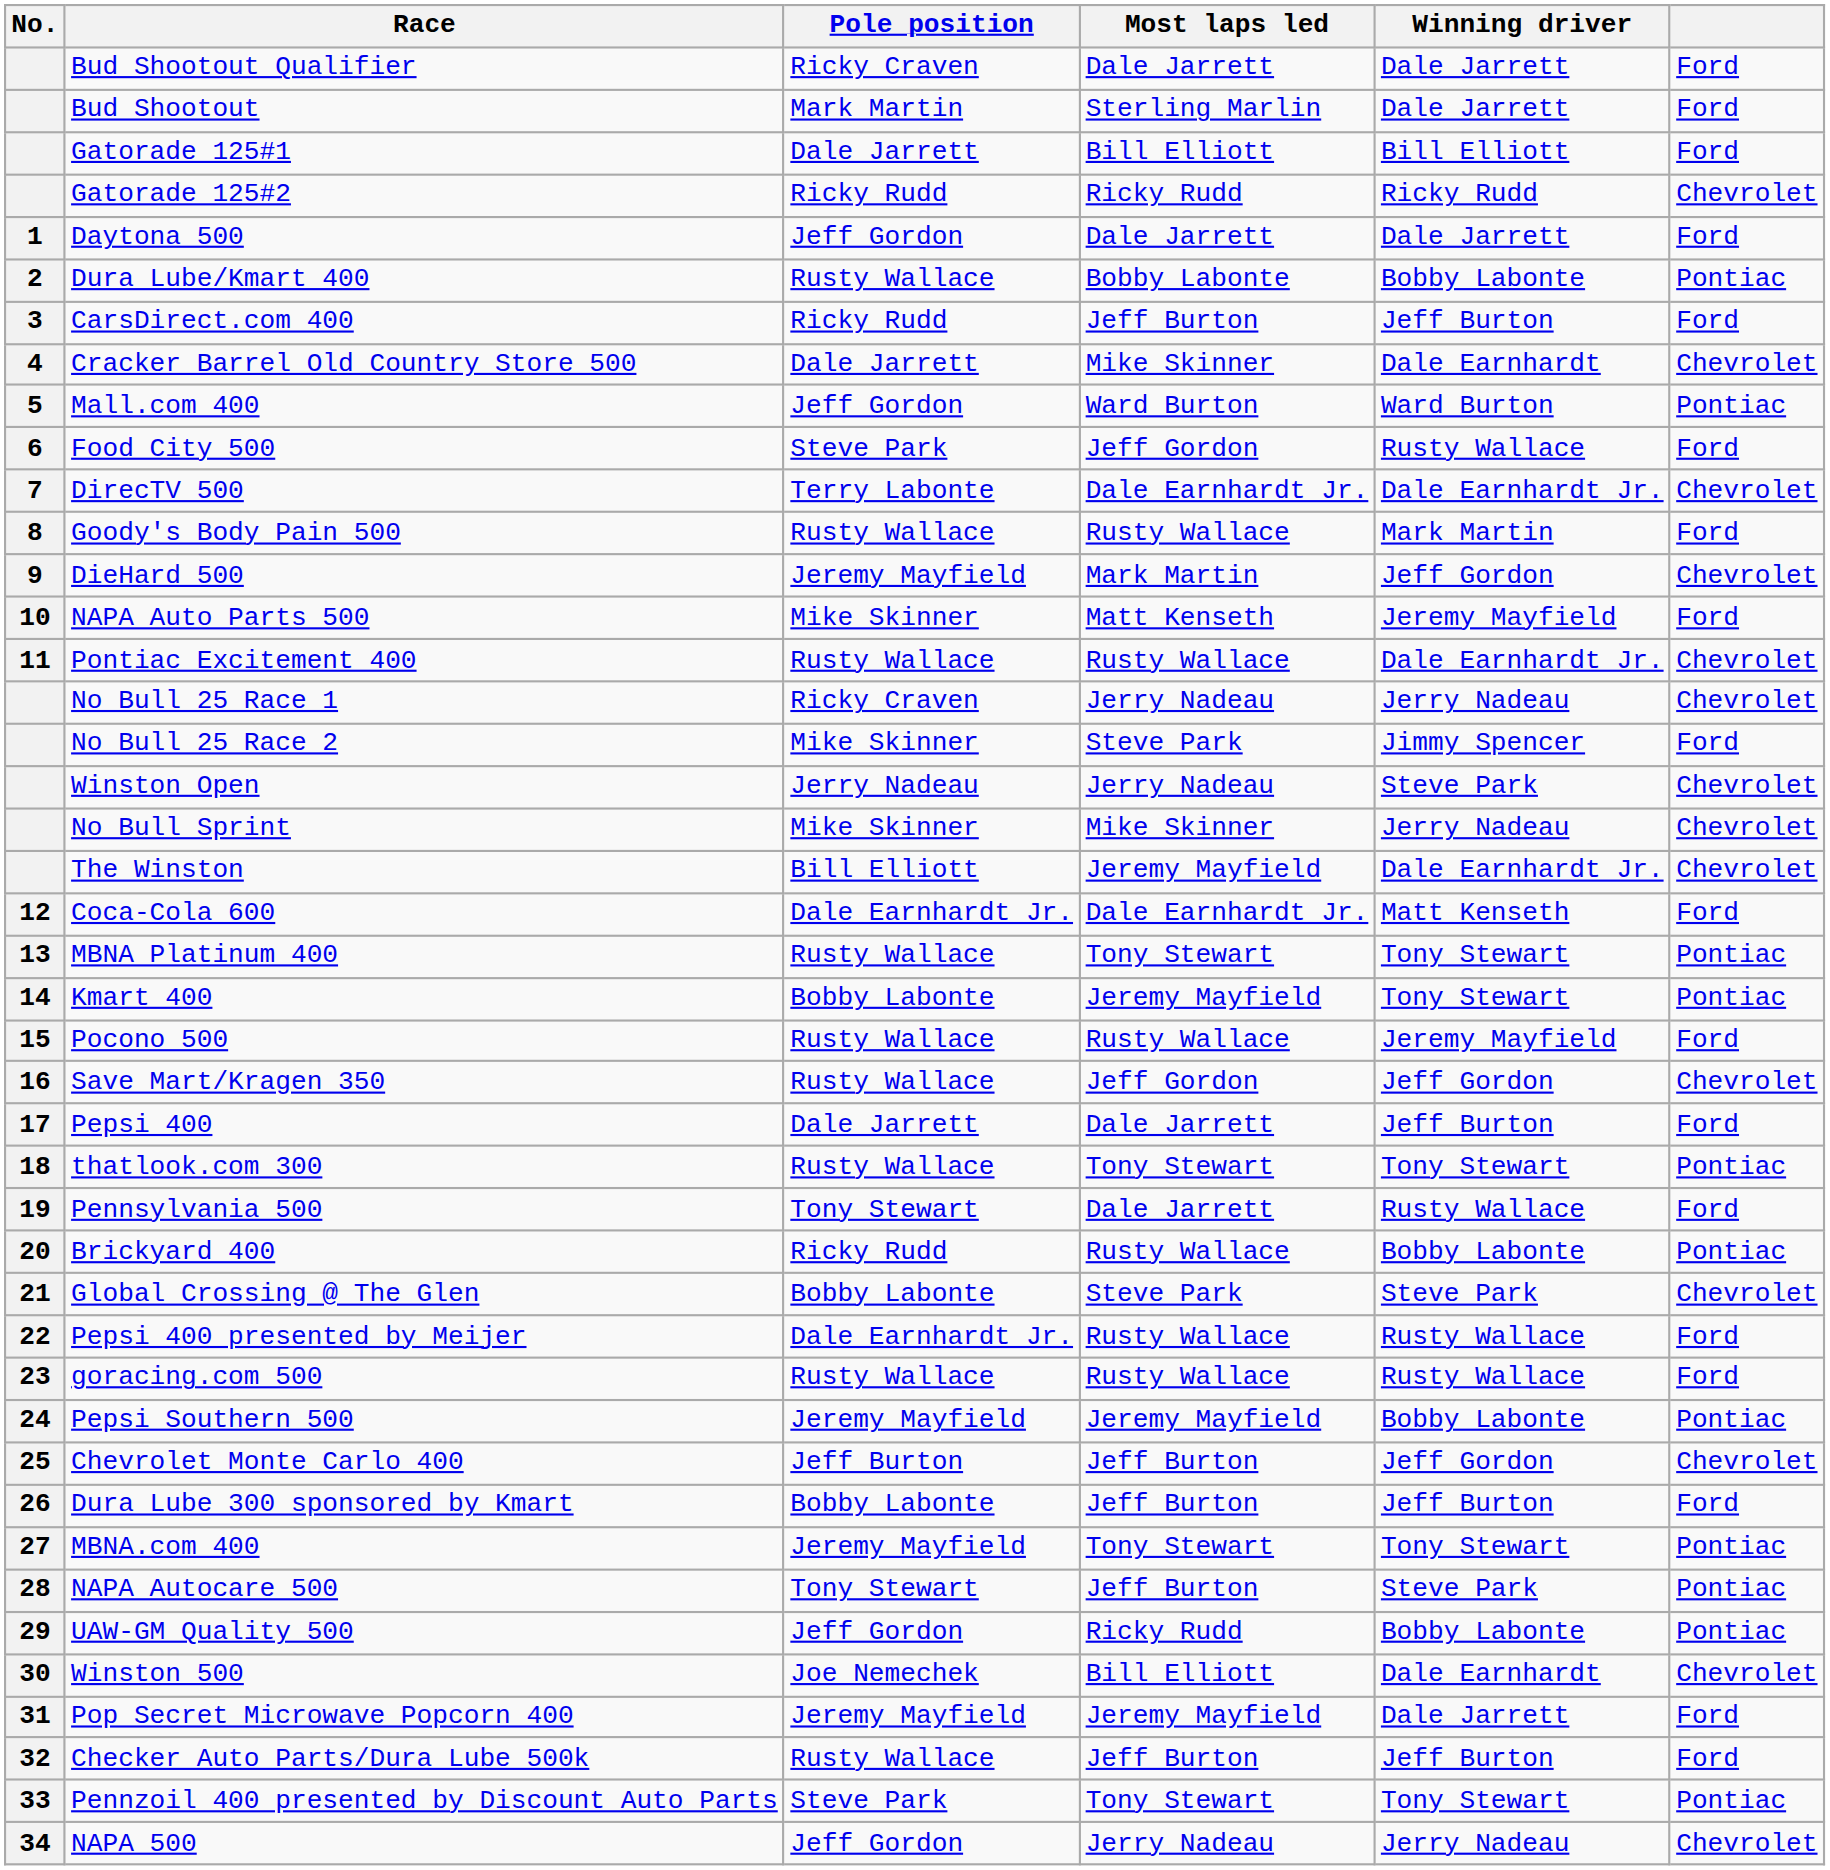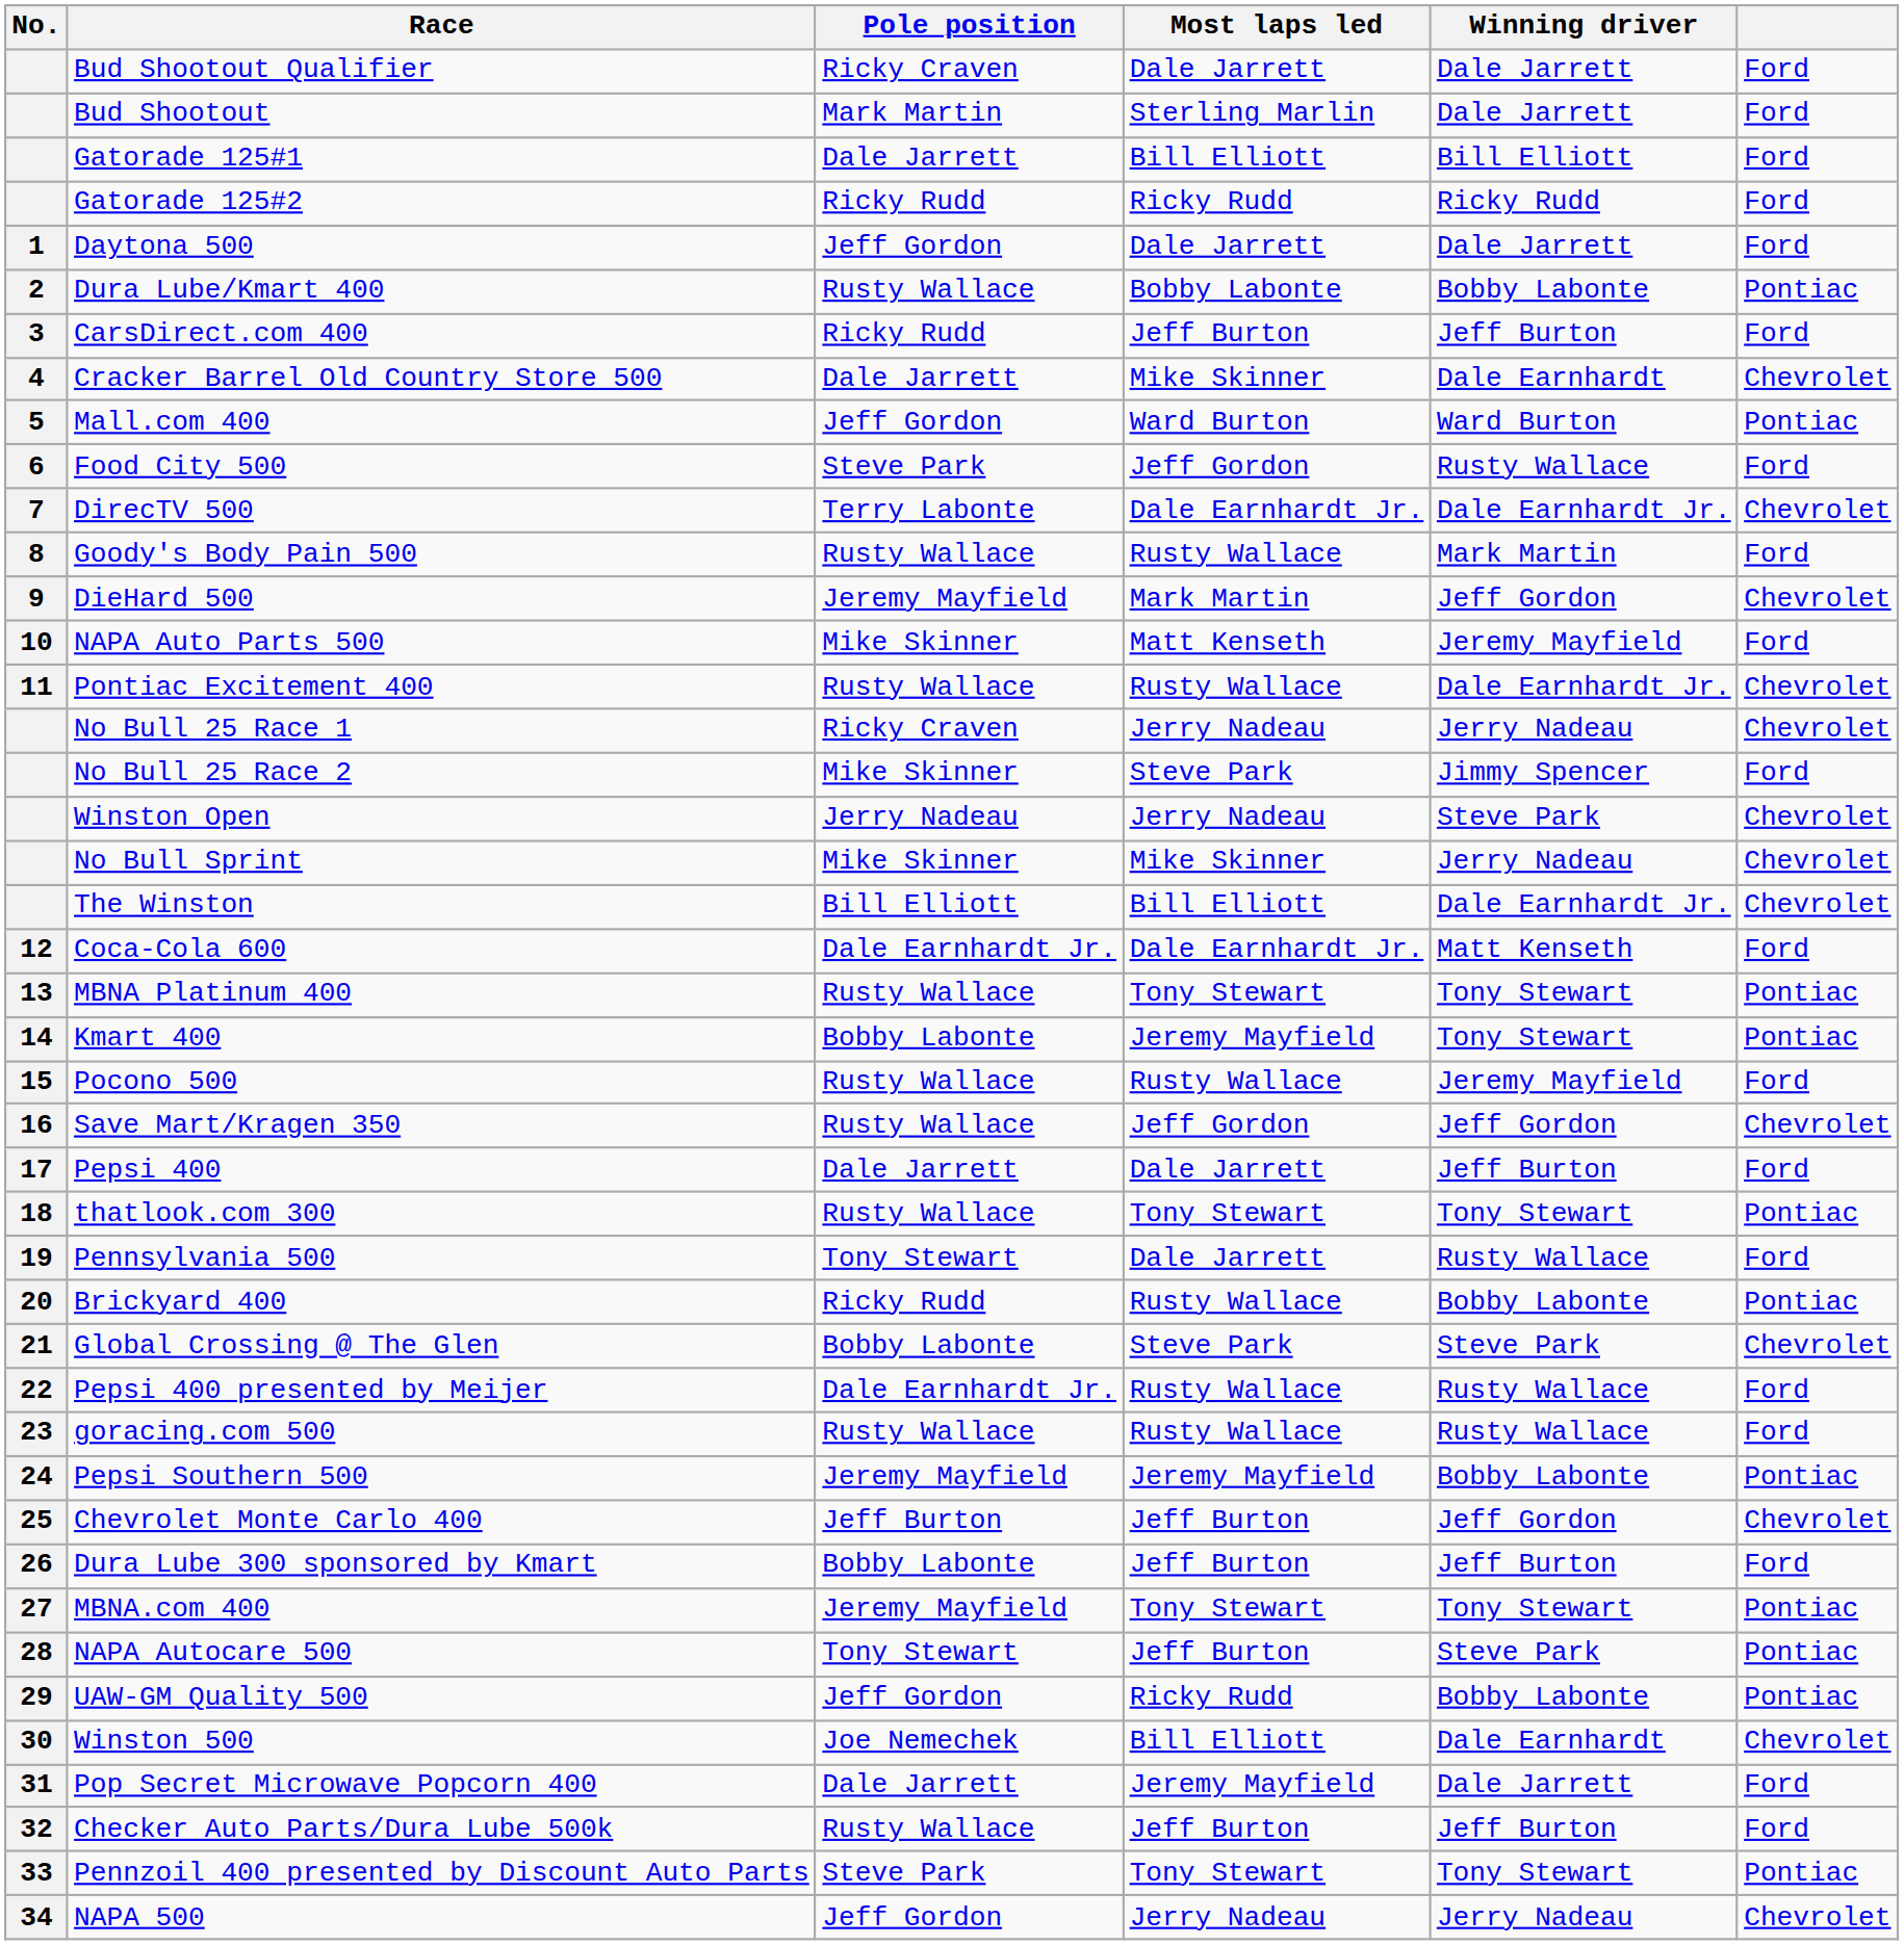 <table class="wikitable" style="font-size:95%">
 <tr>
 <th>No.</th>
 <th>Race</th>
 <th><a href='#'>Pole position</a></th>
 <th>Most laps led</th>
 <th>Winning driver</th>
 <th></th>
 </tr>
 <tr>
 <th></th>
 <td><a href='#'>Bud Shootout Qualifier</a></td>
 <td><a href='#'>Ricky Craven</a></td>
 <td><a href='#'>Dale Jarrett</a></td>
 <td><a href='#'>Dale Jarrett</a></td>
 <td><a href='#'>Ford</a></td>
 </tr>
 <tr>
 <th></th>
 <td><a href='#'>Bud Shootout</a></td>
 <td><a href='#'>Mark Martin</a></td>
 <td><a href='#'>Sterling Marlin</a></td>
 <td><a href='#'>Dale Jarrett</a></td>
 <td><a href='#'>Ford</a></td>
 </tr>
 <tr>
 <th></th>
 <td><a href='#'>Gatorade 125#1</a></td>
 <td><a href='#'>Dale Jarrett</a></td>
 <td><a href='#'>Bill Elliott</a></td>
 <td><a href='#'>Bill Elliott</a></td>
 <td><a href='#'>Ford</a></td>
 </tr>
 <tr>
 <th></th>
 <td><a href='#'>Gatorade 125#2</a></td>
 <td><a href='#'>Ricky Rudd</a></td>
 <td><a href='#'>Ricky Rudd</a></td>
 <td><a href='#'>Ricky Rudd</a></td>
-<td><a href='#'>Chevrolet</a></td>
+<td><a href='#'>Ford</a></td>
 </tr>
 <tr>
 <th>1</th>
 <td><a href='#'>Daytona 500</a></td>
 <td><a href='#'>Jeff Gordon</a></td>
 <td><a href='#'>Dale Jarrett</a></td>
 <td><a href='#'>Dale Jarrett</a></td>
 <td><a href='#'>Ford</a></td>
 </tr>
 <tr>
 <th>2</th>
 <td><a href='#'>Dura Lube/Kmart 400</a></td>
 <td><a href='#'>Rusty Wallace</a></td>
 <td><a href='#'>Bobby Labonte</a></td>
 <td><a href='#'>Bobby Labonte</a></td>
 <td><a href='#'>Pontiac</a></td>
 </tr>
 <tr>
 <th>3</th>
 <td><a href='#'>CarsDirect.com 400</a></td>
 <td><a href='#'>Ricky Rudd</a></td>
 <td><a href='#'>Jeff Burton</a></td>
 <td><a href='#'>Jeff Burton</a></td>
 <td><a href='#'>Ford</a></td>
 </tr>
 <tr>
 <th>4</th>
 <td><a href='#'>Cracker Barrel Old Country Store 500</a></td>
 <td><a href='#'>Dale Jarrett</a></td>
 <td><a href='#'>Mike Skinner</a></td>
 <td><a href='#'>Dale Earnhardt</a></td>
 <td><a href='#'>Chevrolet</a></td>
 </tr>
 <tr>
 <th>5</th>
 <td><a href='#'>Mall.com 400</a></td>
 <td><a href='#'>Jeff Gordon</a></td>
 <td><a href='#'>Ward Burton</a></td>
 <td><a href='#'>Ward Burton</a></td>
 <td><a href='#'>Pontiac</a></td>
 </tr>
 <tr>
 <th>6</th>
 <td><a href='#'>Food City 500</a></td>
 <td><a href='#'>Steve Park</a></td>
 <td><a href='#'>Jeff Gordon</a></td>
 <td><a href='#'>Rusty Wallace</a></td>
 <td><a href='#'>Ford</a></td>
 </tr>
 <tr>
 <th>7</th>
 <td><a href='#'>DirecTV 500</a></td>
 <td><a href='#'>Terry Labonte</a></td>
 <td><a href='#'>Dale Earnhardt Jr.</a></td>
 <td><a href='#'>Dale Earnhardt Jr.</a></td>
 <td><a href='#'>Chevrolet</a></td>
 </tr>
 <tr>
 <th>8</th>
 <td><a href='#'>Goody's Body Pain 500</a></td>
 <td><a href='#'>Rusty Wallace</a></td>
 <td><a href='#'>Rusty Wallace</a></td>
 <td><a href='#'>Mark Martin</a></td>
 <td><a href='#'>Ford</a></td>
 </tr>
 <tr>
 <th>9</th>
 <td><a href='#'>DieHard 500</a></td>
 <td><a href='#'>Jeremy Mayfield</a></td>
 <td><a href='#'>Mark Martin</a></td>
 <td><a href='#'>Jeff Gordon</a></td>
 <td><a href='#'>Chevrolet</a></td>
 </tr>
 <tr>
 <th>10</th>
 <td><a href='#'>NAPA Auto Parts 500</a></td>
 <td><a href='#'>Mike Skinner</a></td>
 <td><a href='#'>Matt Kenseth</a></td>
 <td><a href='#'>Jeremy Mayfield</a></td>
 <td><a href='#'>Ford</a></td>
 </tr>
 <tr>
 <th>11</th>
 <td><a href='#'>Pontiac Excitement 400</a></td>
 <td><a href='#'>Rusty Wallace</a></td>
 <td><a href='#'>Rusty Wallace</a></td>
 <td><a href='#'>Dale Earnhardt Jr.</a></td>
 <td><a href='#'>Chevrolet</a></td>
 </tr>
 <tr>
 <th></th>
 <td><a href='#'>No Bull 25 Race 1</a></td>
 <td><a href='#'>Ricky Craven</a></td>
 <td><a href='#'>Jerry Nadeau</a></td>
 <td><a href='#'>Jerry Nadeau</a></td>
 <td><a href='#'>Chevrolet</a></td>
 </tr>
 <tr>
 <th></th>
 <td><a href='#'>No Bull 25 Race 2</a></td>
 <td><a href='#'>Mike Skinner</a></td>
 <td><a href='#'>Steve Park</a></td>
 <td><a href='#'>Jimmy Spencer</a></td>
 <td><a href='#'>Ford</a></td>
 </tr>
 <tr>
 <th></th>
 <td><a href='#'>Winston Open</a></td>
 <td><a href='#'>Jerry Nadeau</a></td>
 <td><a href='#'>Jerry Nadeau</a></td>
 <td><a href='#'>Steve Park</a></td>
 <td><a href='#'>Chevrolet</a></td>
 </tr>
 <tr>
 <th></th>
 <td><a href='#'>No Bull Sprint</a></td>
 <td><a href='#'>Mike Skinner</a></td>
 <td><a href='#'>Mike Skinner</a></td>
 <td><a href='#'>Jerry Nadeau</a></td>
 <td><a href='#'>Chevrolet</a></td>
 </tr>
 <tr>
 <th></th>
 <td><a href='#'>The Winston</a></td>
 <td><a href='#'>Bill Elliott</a></td>
-<td><a href='#'>Jeremy Mayfield</a></td>
+<td><a href='#'>Bill Elliott</a></td>
 <td><a href='#'>Dale Earnhardt Jr.</a></td>
 <td><a href='#'>Chevrolet</a></td>
 </tr>
 <tr>
 <th>12</th>
 <td><a href='#'>Coca-Cola 600</a></td>
 <td><a href='#'>Dale Earnhardt Jr.</a></td>
 <td><a href='#'>Dale Earnhardt Jr.</a></td>
 <td><a href='#'>Matt Kenseth</a></td>
 <td><a href='#'>Ford</a></td>
 </tr>
 <tr>
 <th>13</th>
 <td><a href='#'>MBNA Platinum 400</a></td>
 <td><a href='#'>Rusty Wallace</a></td>
 <td><a href='#'>Tony Stewart</a></td>
 <td><a href='#'>Tony Stewart</a></td>
 <td><a href='#'>Pontiac</a></td>
 </tr>
 <tr>
 <th>14</th>
 <td><a href='#'>Kmart 400</a></td>
 <td><a href='#'>Bobby Labonte</a></td>
 <td><a href='#'>Jeremy Mayfield</a></td>
 <td><a href='#'>Tony Stewart</a></td>
 <td><a href='#'>Pontiac</a></td>
 </tr>
 <tr>
 <th>15</th>
 <td><a href='#'>Pocono 500</a></td>
 <td><a href='#'>Rusty Wallace</a></td>
 <td><a href='#'>Rusty Wallace</a></td>
 <td><a href='#'>Jeremy Mayfield</a></td>
 <td><a href='#'>Ford</a></td>
 </tr>
 <tr>
 <th>16</th>
 <td><a href='#'>Save Mart/Kragen 350</a></td>
 <td><a href='#'>Rusty Wallace</a></td>
 <td><a href='#'>Jeff Gordon</a></td>
 <td><a href='#'>Jeff Gordon</a></td>
 <td><a href='#'>Chevrolet</a></td>
 </tr>
 <tr>
 <th>17</th>
 <td><a href='#'>Pepsi 400</a></td>
 <td><a href='#'>Dale Jarrett</a></td>
 <td><a href='#'>Dale Jarrett</a></td>
 <td><a href='#'>Jeff Burton</a></td>
 <td><a href='#'>Ford</a></td>
 </tr>
 <tr>
 <th>18</th>
 <td><a href='#'>thatlook.com 300</a></td>
 <td><a href='#'>Rusty Wallace</a></td>
 <td><a href='#'>Tony Stewart</a></td>
 <td><a href='#'>Tony Stewart</a></td>
 <td><a href='#'>Pontiac</a></td>
 </tr>
 <tr>
 <th>19</th>
 <td><a href='#'>Pennsylvania 500</a></td>
 <td><a href='#'>Tony Stewart</a></td>
 <td><a href='#'>Dale Jarrett</a></td>
 <td><a href='#'>Rusty Wallace</a></td>
 <td><a href='#'>Ford</a></td>
 </tr>
 <tr>
 <th>20</th>
 <td><a href='#'>Brickyard 400</a></td>
 <td><a href='#'>Ricky Rudd</a></td>
 <td><a href='#'>Rusty Wallace</a></td>
 <td><a href='#'>Bobby Labonte</a></td>
 <td><a href='#'>Pontiac</a></td>
 </tr>
 <tr>
 <th>21</th>
 <td><a href='#'>Global Crossing @ The Glen</a></td>
 <td><a href='#'>Bobby Labonte</a></td>
 <td><a href='#'>Steve Park</a></td>
 <td><a href='#'>Steve Park</a></td>
 <td><a href='#'>Chevrolet</a></td>
 </tr>
 <tr>
 <th>22</th>
 <td><a href='#'>Pepsi 400 presented by Meijer</a></td>
 <td><a href='#'>Dale Earnhardt Jr.</a></td>
 <td><a href='#'>Rusty Wallace</a></td>
 <td><a href='#'>Rusty Wallace</a></td>
 <td><a href='#'>Ford</a></td>
 </tr>
 <tr>
 <th>23</th>
 <td><a href='#'>goracing.com 500</a></td>
 <td><a href='#'>Rusty Wallace</a></td>
 <td><a href='#'>Rusty Wallace</a></td>
 <td><a href='#'>Rusty Wallace</a></td>
 <td><a href='#'>Ford</a></td>
 </tr>
 <tr>
 <th>24</th>
 <td><a href='#'>Pepsi Southern 500</a></td>
 <td><a href='#'>Jeremy Mayfield</a></td>
 <td><a href='#'>Jeremy Mayfield</a></td>
 <td><a href='#'>Bobby Labonte</a></td>
 <td><a href='#'>Pontiac</a></td>
 </tr>
 <tr>
 <th>25</th>
 <td><a href='#'>Chevrolet Monte Carlo 400</a></td>
 <td><a href='#'>Jeff Burton</a></td>
 <td><a href='#'>Jeff Burton</a></td>
 <td><a href='#'>Jeff Gordon</a></td>
 <td><a href='#'>Chevrolet</a></td>
 </tr>
 <tr>
 <th>26</th>
 <td><a href='#'>Dura Lube 300 sponsored by Kmart</a></td>
 <td><a href='#'>Bobby Labonte</a></td>
 <td><a href='#'>Jeff Burton</a></td>
 <td><a href='#'>Jeff Burton</a></td>
 <td><a href='#'>Ford</a></td>
 </tr>
 <tr>
 <th>27</th>
 <td><a href='#'>MBNA.com 400</a></td>
 <td><a href='#'>Jeremy Mayfield</a></td>
 <td><a href='#'>Tony Stewart</a></td>
 <td><a href='#'>Tony Stewart</a></td>
 <td><a href='#'>Pontiac</a></td>
 </tr>
 <tr>
 <th>28</th>
 <td><a href='#'>NAPA Autocare 500</a></td>
 <td><a href='#'>Tony Stewart</a></td>
 <td><a href='#'>Jeff Burton</a></td>
 <td><a href='#'>Steve Park</a></td>
 <td><a href='#'>Pontiac</a></td>
 </tr>
 <tr>
 <th>29</th>
 <td><a href='#'>UAW-GM Quality 500</a></td>
 <td><a href='#'>Jeff Gordon</a></td>
 <td><a href='#'>Ricky Rudd</a></td>
 <td><a href='#'>Bobby Labonte</a></td>
 <td><a href='#'>Pontiac</a></td>
 </tr>
 <tr>
 <th>30</th>
 <td><a href='#'>Winston 500</a></td>
 <td><a href='#'>Joe Nemechek</a></td>
 <td><a href='#'>Bill Elliott</a></td>
 <td><a href='#'>Dale Earnhardt</a></td>
 <td><a href='#'>Chevrolet</a></td>
 </tr>
 <tr>
 <th>31</th>
 <td><a href='#'>Pop Secret Microwave Popcorn 400</a></td>
-<td><a href='#'>Jeremy Mayfield</a></td>
+<td><a href='#'>Dale Jarrett</a></td>
 <td><a href='#'>Jeremy Mayfield</a></td>
 <td><a href='#'>Dale Jarrett</a></td>
 <td><a href='#'>Ford</a></td>
 </tr>
 <tr>
 <th>32</th>
 <td><a href='#'>Checker Auto Parts/Dura Lube 500k</a></td>
 <td><a href='#'>Rusty Wallace</a></td>
 <td><a href='#'>Jeff Burton</a></td>
 <td><a href='#'>Jeff Burton</a></td>
 <td><a href='#'>Ford</a></td>
 </tr>
 <tr>
 <th>33</th>
 <td><a href='#'>Pennzoil 400 presented by Discount Auto Parts</a></td>
 <td><a href='#'>Steve Park</a></td>
 <td><a href='#'>Tony Stewart</a></td>
 <td><a href='#'>Tony Stewart</a></td>
 <td><a href='#'>Pontiac</a></td>
 </tr>
 <tr>
 <th>34</th>
 <td><a href='#'>NAPA 500</a></td>
 <td><a href='#'>Jeff Gordon</a></td>
 <td><a href='#'>Jerry Nadeau</a></td>
 <td><a href='#'>Jerry Nadeau</a></td>
 <td><a href='#'>Chevrolet</a></td>
 </tr>
 </table>
